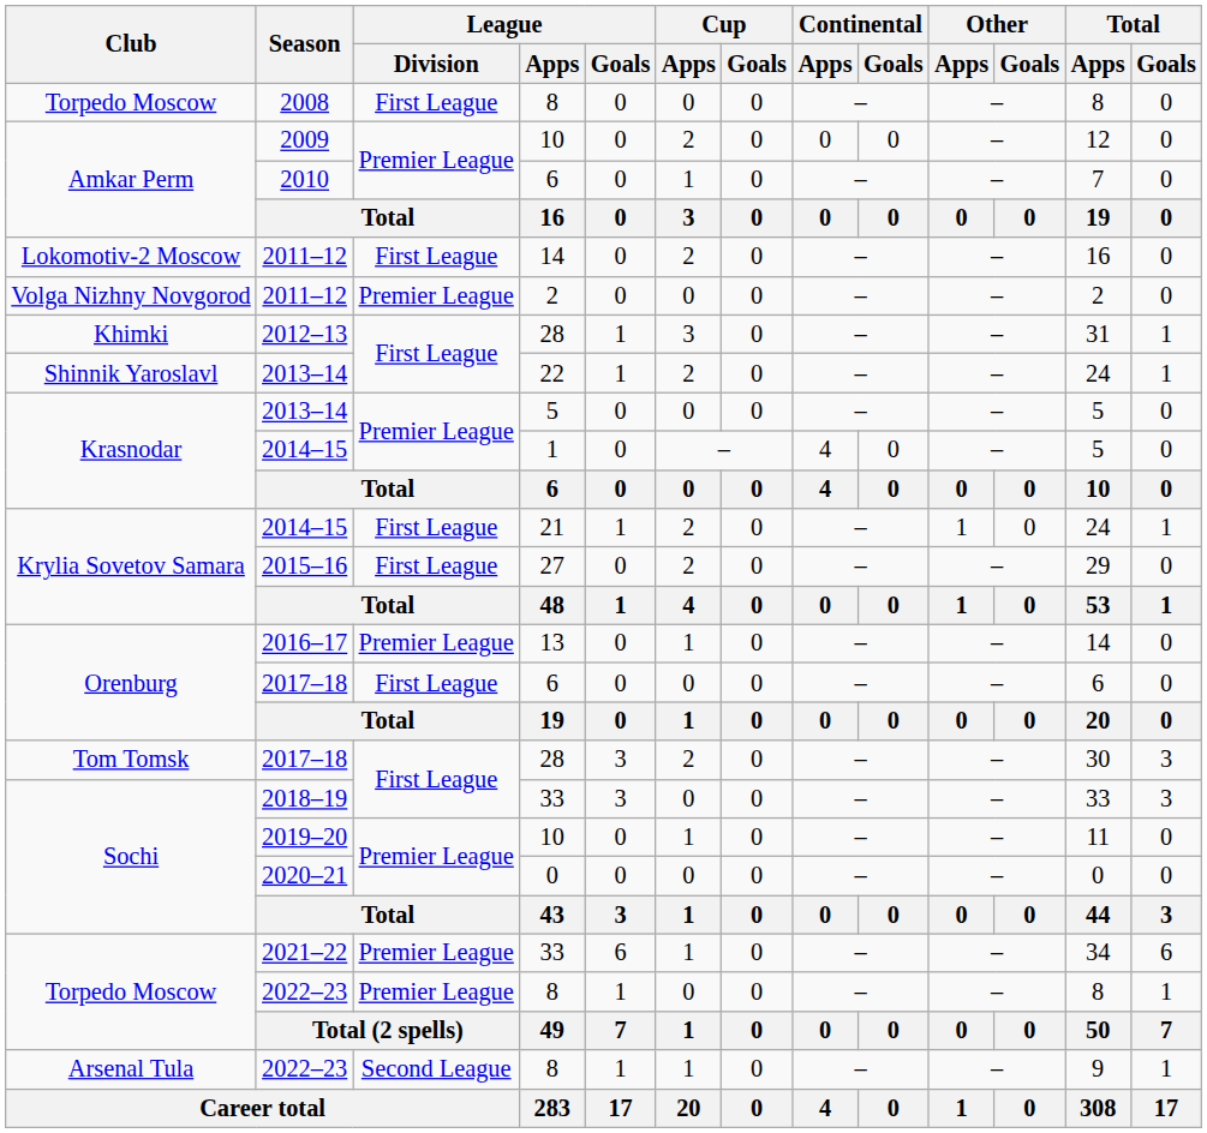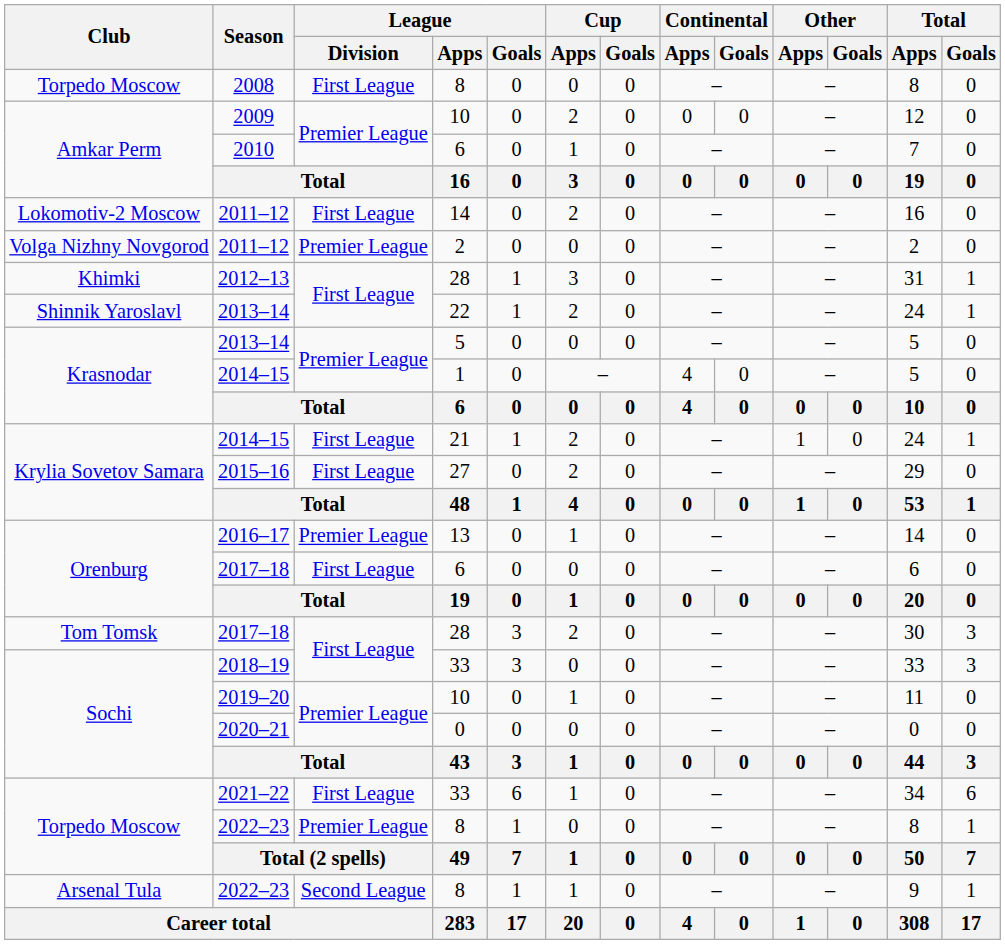 <table class="wikitable" style="text-align: center;">
 <tr>
 <th rowspan=2>Club</th>
 <th rowspan=2>Season</th>
 <th colspan=3>League</th>
 <th colspan=2>Cup</th>
 <th colspan=2>Continental</th>
 <th colspan=2>Other</th>
 <th colspan=2>Total</th>
 </tr>
 <tr>
 <th>Division</th>
 <th>Apps</th>
 <th>Goals</th>
 <th>Apps</th>
 <th>Goals</th>
 <th>Apps</th>
 <th>Goals</th>
 <th>Apps</th>
 <th>Goals</th>
 <th>Apps</th>
 <th>Goals</th>
 </tr>
 <tr>
 <td><a href='#'>Torpedo Moscow</a></td>
 <td><a href='#'>2008</a></td>
 <td><a href='#'>First League</a></td>
 <td>8</td>
 <td>0</td>
 <td>0</td>
 <td>0</td>
 <td colspan=2>–</td>
 <td colspan=2>–</td>
 <td>8</td>
 <td>0</td>
 </tr>
 <tr>
 <td rowspan="3"><a href='#'>Amkar Perm</a></td>
 <td><a href='#'>2009</a></td>
 <td rowspan="2"><a href='#'>Premier League</a></td>
 <td>10</td>
 <td>0</td>
 <td>2</td>
 <td>0</td>
 <td>0</td>
 <td>0</td>
 <td colspan=2>–</td>
 <td>12</td>
 <td>0</td>
 </tr>
 <tr>
 <td><a href='#'>2010</a></td>
 <td>6</td>
 <td>0</td>
 <td>1</td>
 <td>0</td>
 <td colspan=2>–</td>
 <td colspan=2>–</td>
 <td>7</td>
 <td>0</td>
 </tr>
 <tr>
 <th colspan=2>Total</th>
 <th>16</th>
 <th>0</th>
 <th>3</th>
 <th>0</th>
 <th>0</th>
 <th>0</th>
 <th>0</th>
 <th>0</th>
 <th>19</th>
 <th>0</th>
 </tr>
 <tr>
 <td><a href='#'>Lokomotiv-2 Moscow</a></td>
 <td><a href='#'>2011–12</a></td>
 <td><a href='#'>First League</a></td>
 <td>14</td>
 <td>0</td>
 <td>2</td>
 <td>0</td>
 <td colspan=2>–</td>
 <td colspan=2>–</td>
 <td>16</td>
 <td>0</td>
 </tr>
 <tr>
 <td><a href='#'>Volga Nizhny Novgorod</a></td>
 <td><a href='#'>2011–12</a></td>
 <td><a href='#'>Premier League</a></td>
 <td>2</td>
 <td>0</td>
 <td>0</td>
 <td>0</td>
 <td colspan=2>–</td>
 <td colspan=2>–</td>
 <td>2</td>
 <td>0</td>
 </tr>
 <tr>
 <td><a href='#'>Khimki</a></td>
 <td><a href='#'>2012–13</a></td>
 <td rowspan="2"><a href='#'>First League</a></td>
 <td>28</td>
 <td>1</td>
 <td>3</td>
 <td>0</td>
 <td colspan=2>–</td>
 <td colspan=2>–</td>
 <td>31</td>
 <td>1</td>
 </tr>
 <tr>
 <td><a href='#'>Shinnik Yaroslavl</a></td>
 <td><a href='#'>2013–14</a></td>
 <td>22</td>
 <td>1</td>
 <td>2</td>
 <td>0</td>
 <td colspan=2>–</td>
 <td colspan=2>–</td>
 <td>24</td>
 <td>1</td>
 </tr>
 <tr>
 <td rowspan="3"><a href='#'>Krasnodar</a></td>
 <td><a href='#'>2013–14</a></td>
 <td rowspan="2"><a href='#'>Premier League</a></td>
 <td>5</td>
 <td>0</td>
 <td>0</td>
 <td>0</td>
 <td colspan=2>–</td>
 <td colspan=2>–</td>
 <td>5</td>
 <td>0</td>
 </tr>
 <tr>
 <td><a href='#'>2014–15</a></td>
 <td>1</td>
 <td>0</td>
 <td colspan=2>–</td>
 <td>4</td>
 <td>0</td>
 <td colspan=2>–</td>
 <td>5</td>
 <td>0</td>
 </tr>
 <tr>
 <th colspan=2>Total</th>
 <th>6</th>
 <th>0</th>
 <th>0</th>
 <th>0</th>
 <th>4</th>
 <th>0</th>
 <th>0</th>
 <th>0</th>
 <th>10</th>
 <th>0</th>
 </tr>
 <tr>
 <td rowspan="3"><a href='#'>Krylia Sovetov Samara</a></td>
 <td><a href='#'>2014–15</a></td>
 <td><a href='#'>First League</a></td>
 <td>21</td>
 <td>1</td>
 <td>2</td>
 <td>0</td>
 <td colspan=2>–</td>
 <td>1</td>
 <td>0</td>
 <td>24</td>
 <td>1</td>
 </tr>
 <tr>
 <td><a href='#'>2015–16</a></td>
 <td><a href='#'>First League</a></td>
 <td>27</td>
 <td>0</td>
 <td>2</td>
 <td>0</td>
 <td colspan=2>–</td>
 <td colspan=2>–</td>
 <td>29</td>
 <td>0</td>
 </tr>
 <tr>
 <th colspan=2>Total</th>
 <th>48</th>
 <th>1</th>
 <th>4</th>
 <th>0</th>
 <th>0</th>
 <th>0</th>
 <th>1</th>
 <th>0</th>
 <th>53</th>
 <th>1</th>
 </tr>
 <tr>
 <td rowspan="3"><a href='#'>Orenburg</a></td>
 <td><a href='#'>2016–17</a></td>
 <td><a href='#'>Premier League</a></td>
 <td>13</td>
 <td>0</td>
 <td>1</td>
 <td>0</td>
 <td colspan=2>–</td>
 <td colspan=2>–</td>
 <td>14</td>
 <td>0</td>
 </tr>
 <tr>
 <td><a href='#'>2017–18</a></td>
 <td><a href='#'>First League</a></td>
 <td>6</td>
 <td>0</td>
 <td>0</td>
 <td>0</td>
 <td colspan=2>–</td>
 <td colspan=2>–</td>
 <td>6</td>
 <td>0</td>
 </tr>
 <tr>
 <th colspan=2>Total</th>
 <th>19</th>
 <th>0</th>
 <th>1</th>
 <th>0</th>
 <th>0</th>
 <th>0</th>
 <th>0</th>
 <th>0</th>
 <th>20</th>
 <th>0</th>
 </tr>
 <tr>
 <td><a href='#'>Tom Tomsk</a></td>
 <td><a href='#'>2017–18</a></td>
 <td rowspan="2"><a href='#'>First League</a></td>
 <td>28</td>
 <td>3</td>
 <td>2</td>
 <td>0</td>
 <td colspan=2>–</td>
 <td colspan=2>–</td>
 <td>30</td>
 <td>3</td>
 </tr>
 <tr>
 <td rowspan="4"><a href='#'>Sochi</a></td>
 <td><a href='#'>2018–19</a></td>
 <td>33</td>
 <td>3</td>
 <td>0</td>
 <td>0</td>
 <td colspan=2>–</td>
 <td colspan=2>–</td>
 <td>33</td>
 <td>3</td>
 </tr>
 <tr>
 <td><a href='#'>2019–20</a></td>
 <td rowspan="2"><a href='#'>Premier League</a></td>
 <td>10</td>
 <td>0</td>
 <td>1</td>
 <td>0</td>
 <td colspan=2>–</td>
 <td colspan=2>–</td>
 <td>11</td>
 <td>0</td>
 </tr>
 <tr>
 <td><a href='#'>2020–21</a></td>
 <td>0</td>
 <td>0</td>
 <td>0</td>
 <td>0</td>
 <td colspan=2>–</td>
 <td colspan=2>–</td>
 <td>0</td>
 <td>0</td>
 </tr>
 <tr>
 <th colspan=2>Total</th>
 <th>43</th>
 <th>3</th>
 <th>1</th>
 <th>0</th>
 <th>0</th>
 <th>0</th>
 <th>0</th>
 <th>0</th>
 <th>44</th>
 <th>3</th>
 </tr>
 <tr>
 <td rowspan="3"><a href='#'>Torpedo Moscow</a></td>
 <td><a href='#'>2021–22</a></td>
-<td><a href='#'>Premier League</a></td>
+<td><a href='#'>First League</a></td>
 <td>33</td>
 <td>6</td>
 <td>1</td>
 <td>0</td>
 <td colspan=2>–</td>
 <td colspan=2>–</td>
 <td>34</td>
 <td>6</td>
 </tr>
 <tr>
 <td><a href='#'>2022–23</a></td>
 <td><a href='#'>Premier League</a></td>
 <td>8</td>
 <td>1</td>
 <td>0</td>
 <td>0</td>
 <td colspan=2>–</td>
 <td colspan=2>–</td>
 <td>8</td>
 <td>1</td>
 </tr>
 <tr>
 <th colspan=2>Total (2 spells)</th>
 <th>49</th>
 <th>7</th>
 <th>1</th>
 <th>0</th>
 <th>0</th>
 <th>0</th>
 <th>0</th>
 <th>0</th>
 <th>50</th>
 <th>7</th>
 </tr>
 <tr>
 <td><a href='#'>Arsenal Tula</a></td>
 <td><a href='#'>2022–23</a></td>
 <td><a href='#'>Second League</a></td>
 <td>8</td>
 <td>1</td>
 <td>1</td>
 <td>0</td>
 <td colspan=2>–</td>
 <td colspan=2>–</td>
 <td>9</td>
 <td>1</td>
 </tr>
 <tr>
 <th colspan=3>Career total</th>
 <th>283</th>
 <th>17</th>
 <th>20</th>
 <th>0</th>
 <th>4</th>
 <th>0</th>
 <th>1</th>
 <th>0</th>
 <th>308</th>
 <th>17</th>
 </tr>
 </table>
